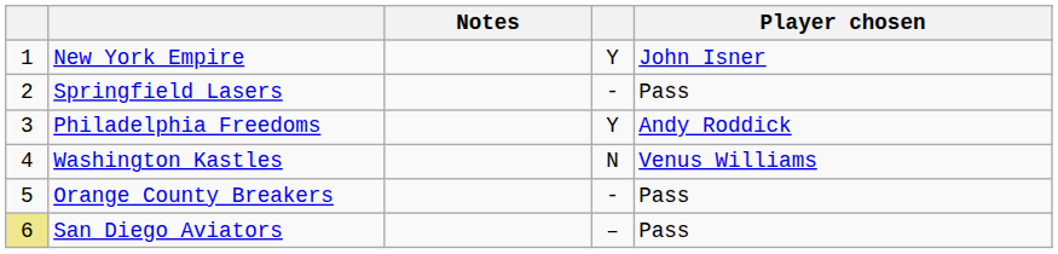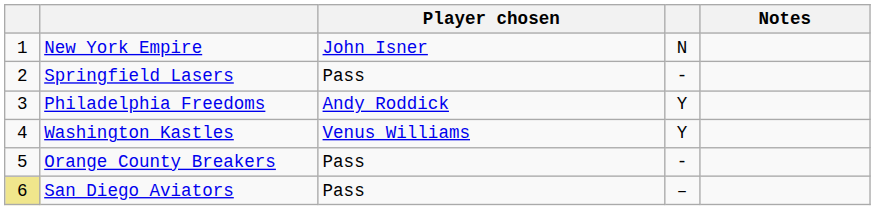 <table class="wikitable" style="text-align:left">
 <tr>
 <th width="20px"></th>
 <th width="200px"></th>
+<th width="250px">Player chosen</th>
+<th width="20px"></th>
 <th width="120px">Notes</th>
-<th width="20px"></th>
-<th width="250px">Player chosen</th>
 </tr>
 <tr>
 <td style="text-align:center">1</td>
 <td><a href='#'>New York Empire</a></td>
+<td> <a href='#'>John Isner</a></td>
+<td style="text-align:center">N</td>
 <td></td>
-<td style="text-align:center">Y</td>
-<td> <a href='#'>John Isner</a></td>
 </tr>
 <tr>
 <td style="text-align:center">2</td>
 <td><a href='#'>Springfield Lasers</a></td>
+<td>Pass</td>
+<td style="text-align:center">-</td>
 <td></td>
-<td style="text-align:center">-</td>
-<td>Pass</td>
 </tr>
 <tr>
 <td style="text-align:center">3</td>
 <td><a href='#'>Philadelphia Freedoms</a></td>
+<td> <a href='#'>Andy Roddick</a></td>
+<td style="text-align:center">Y</td>
 <td></td>
-<td style="text-align:center">Y</td>
-<td> <a href='#'>Andy Roddick</a></td>
 </tr>
 <tr>
 <td style="text-align:center">4</td>
 <td><a href='#'>Washington Kastles</a></td>
+<td> <a href='#'>Venus Williams</a></td>
+<td style="text-align:center">Y</td>
 <td></td>
-<td style="text-align:center">N</td>
-<td> <a href='#'>Venus Williams</a></td>
 </tr>
 <tr>
 <td style="text-align:center">5</td>
 <td><a href='#'>Orange County Breakers</a></td>
+<td>Pass</td>
+<td style="text-align:center">-</td>
 <td></td>
-<td style="text-align:center">-</td>
-<td>Pass</td>
 </tr>
 <tr>
 <td style="background: khaki; text-align:center">6</td>
 <td><a href='#'>San Diego Aviators</a></td>
+<td>Pass</td>
+<td style="text-align:center">–</td>
 <td></td>
-<td style="text-align:center">–</td>
-<td>Pass</td>
 </tr>
 </table>
